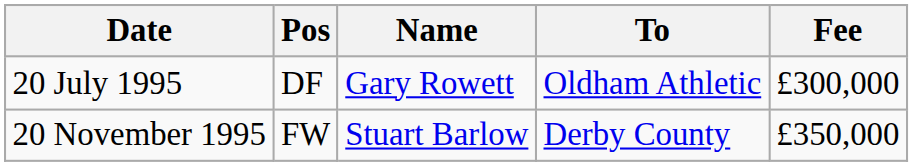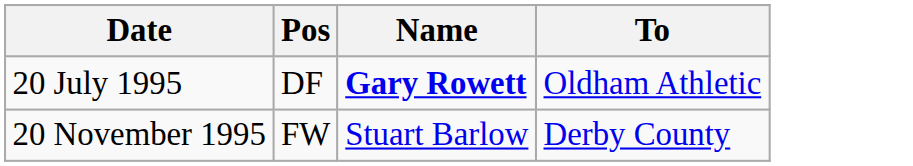 <table class="wikitable">
 <tr>
 <th>Date</th>
 <th>Pos</th>
 <th>Name</th>
 <th>To</th>
-<th>Fee</th>
 </tr>
 <tr>
 <td>20 July 1995</td>
 <td>DF</td>
-<td><a href='#'>Gary Rowett</a></td>
+<td><strong><a href='#'>Gary Rowett</a></strong></td>
 <td><a href='#'>Oldham Athletic</a></td>
-<td>£300,000</td>
 </tr>
 <tr>
 <td>20 November 1995</td>
 <td>FW</td>
 <td><a href='#'>Stuart Barlow</a></td>
 <td><a href='#'>Derby County</a></td>
-<td>£350,000</td>
 </tr>
 </table>
